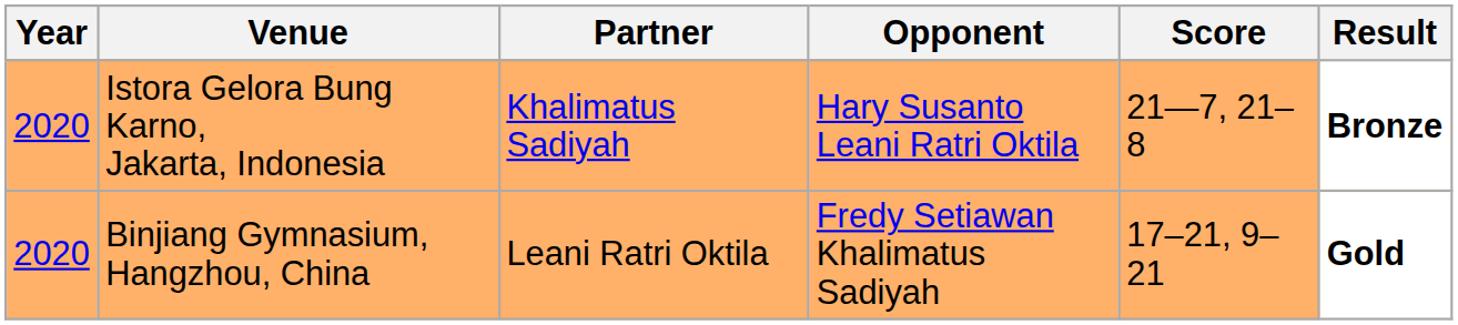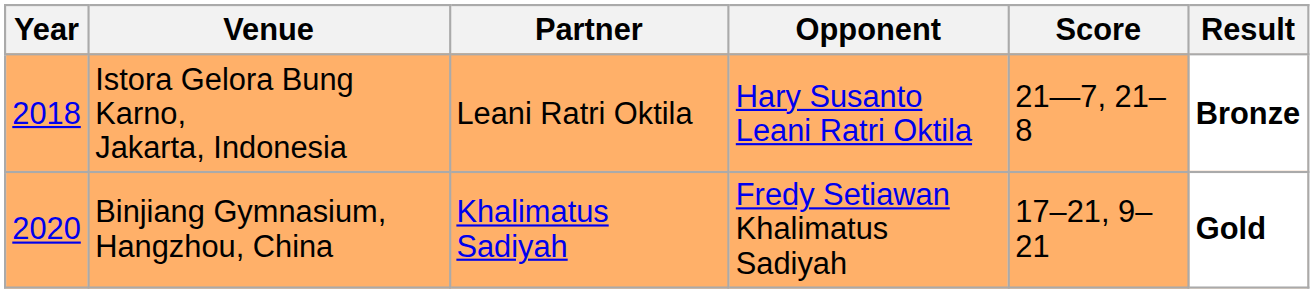 <table class="sortable wikitable" style="font-size: 90%;">
 <tr>
 <th>Year</th>
 <th>Venue</th>
 <th>Partner</th>
 <th>Opponent</th>
 <th>Score</th>
 <th>Result</th>
 </tr>
 <tr style="background:#FFB069">
-<td align="center"><a href='#'>2020</a></td>
+<td align="center"><a href='#'>2018</a></td>
 <td align="left">Istora Gelora Bung Karno,<br>Jakarta, Indonesia</td>
-<td align="left"> <a href='#'>Khalimatus Sadiyah</a></td>
+<td align="left"> Leani Ratri Oktila</td>
 <td align="left"> <a href='#'>Hary Susanto</a><br> <a href='#'>Leani Ratri Oktila</a></td>
 <td align="left">21—7, 21–8</td>
 <td style="text-align:left; background:white"> <strong>Bronze</strong></td>
 </tr>
 <tr style="background:#FFB069">
 <td align="center"><a href='#'>2020</a></td>
 <td align="left">Binjiang Gymnasium,<br>Hangzhou, China</td>
-<td align="left"> Leani Ratri Oktila</td>
+<td align="left"> <a href='#'>Khalimatus Sadiyah</a></td>
 <td align="left"> <a href='#'>Fredy Setiawan</a><br>  Khalimatus Sadiyah</td>
 <td align="left">17–21, 9–21</td>
 <td style="text-align:left; background:white"> <strong>Gold</strong></td>
 </tr>
 </table>
